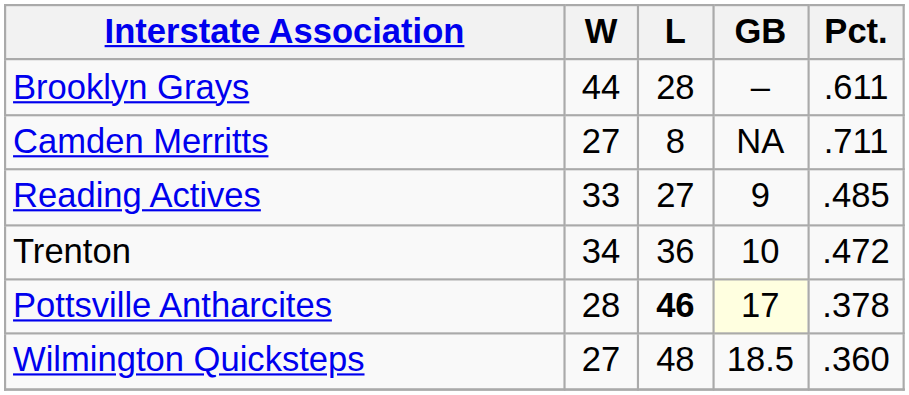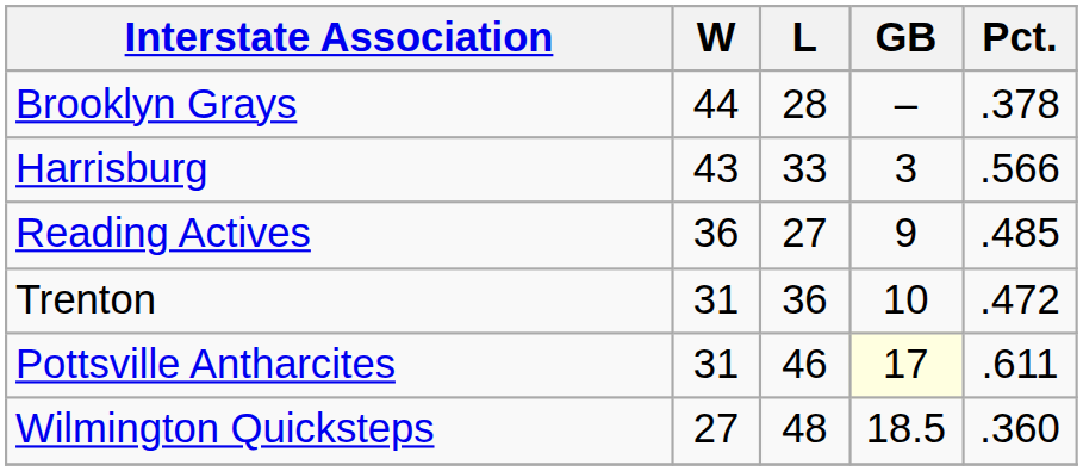 <table class="wikitable" width="33%">
 <tr align="center"  bgcolor="#dddddd">
 <th width="40%"><a href='#'>Interstate Association</a></th>
 <th width="4%">W</th>
 <th width="4%">L</th>
 <th width="2.5%">GB</th>
 <th width="2.5%">Pct.</th>
 </tr>
 <tr align=center>
 <td align=left><a href='#'>Brooklyn Grays</a></td>
 <td>44</td>
 <td>28</td>
 <td>–</td>
-<td>.611</td>
+<td>.378</td>
 </tr>
 <tr align=center>
-<td align=left><a href='#'>Camden Merritts</a></td>
-<td>27</td>
-<td>8</td>
-<td>NA</td>
-<td>.711</td>
+<td align=left><a href='#'>Harrisburg</a></td>
+<td>43</td>
+<td>33</td>
+<td>3</td>
+<td>.566</td>
 </tr>
 <tr align=center>
 <td align=left><a href='#'>Reading Actives</a></td>
-<td>33</td>
+<td>36</td>
 <td>27</td>
 <td>9</td>
 <td>.485</td>
 </tr>
 <tr align=center>
 <td align=left>Trenton</td>
-<td>34</td>
+<td>31</td>
 <td>36</td>
 <td>10</td>
 <td>.472</td>
 </tr>
 <tr align=center>
 <td align=left><a href='#'>Pottsville Antharcites</a></td>
-<td>28</td>
-<td><strong>46</strong></td>
+<td>31</td>
+<td>46</td>
 <td style="background: lightyellow;">17</td>
-<td>.378</td>
+<td>.611</td>
 </tr>
 <tr align=center>
 <td align=left><a href='#'>Wilmington Quicksteps</a></td>
 <td>27</td>
 <td>48</td>
 <td>18.5</td>
 <td>.360</td>
 </tr>
 <tr align=center>
 </tr>
 </table>
